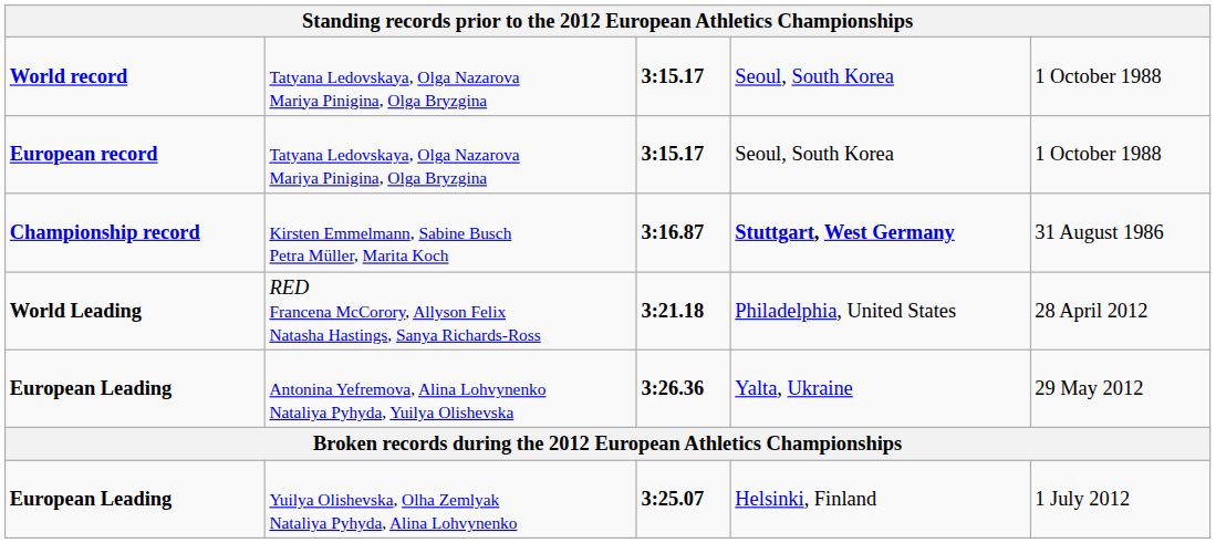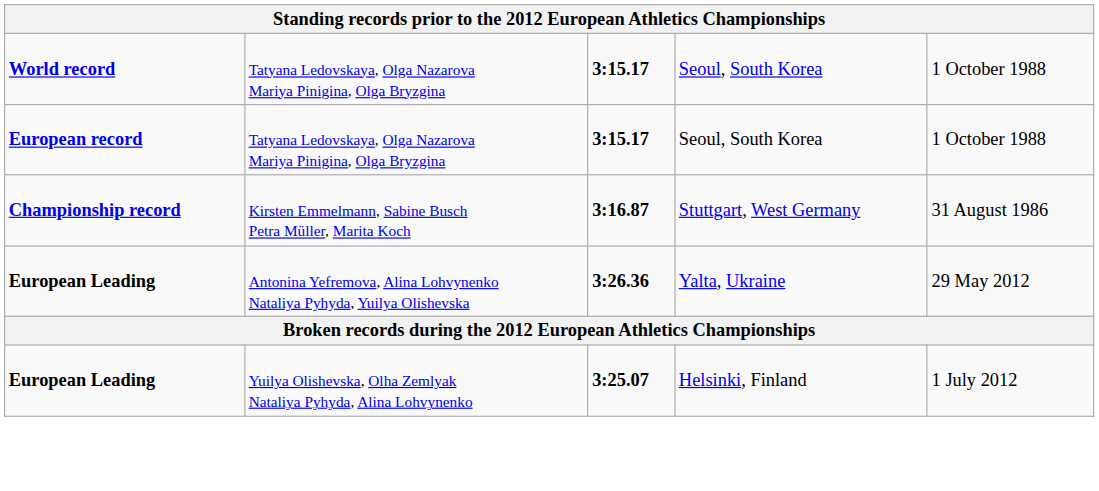 <table class="wikitable" width=75%>
 <tr>
 <th colspan="5">Standing records prior to the 2012 European Athletics Championships</th>
 </tr>
 <tr>
 <td><strong><a href='#'>World record</a></strong></td>
 <td><br><small><a href='#'>Tatyana Ledovskaya</a>, <a href='#'>Olga Nazarova</a><br><a href='#'>Mariya Pinigina</a>, <a href='#'>Olga Bryzgina</a></small></td>
 <td><strong>3:15.17</strong></td>
 <td><a href='#'>Seoul</a>, <a href='#'>South Korea</a></td>
 <td>1 October 1988</td>
 </tr>
 <tr>
 <td><strong><a href='#'>European record</a></strong></td>
 <td><br><small><a href='#'>Tatyana Ledovskaya</a>, <a href='#'>Olga Nazarova</a><br><a href='#'>Mariya Pinigina</a>, <a href='#'>Olga Bryzgina</a></small></td>
 <td><strong>3:15.17</strong></td>
 <td>Seoul, South Korea</td>
 <td>1 October 1988</td>
 </tr>
 <tr>
 <td><strong><a href='#'>Championship record</a></strong></td>
 <td><br><small><a href='#'>Kirsten Emmelmann</a>, <a href='#'>Sabine Busch</a><br><a href='#'>Petra Müller</a>, <a href='#'>Marita Koch</a></small></td>
 <td><strong>3:16.87</strong></td>
-<td><strong><a href='#'>Stuttgart</a>, <a href='#'>West Germany</a></strong></td>
+<td><a href='#'>Stuttgart</a>, <a href='#'>West Germany</a></td>
 <td>31 August 1986</td>
-</tr>
-<tr>
-<td><strong>World Leading</strong></td>
-<td> <em>RED</em><br><small><a href='#'>Francena McCorory</a>, <a href='#'>Allyson Felix</a><br><a href='#'>Natasha Hastings</a>, <a href='#'>Sanya Richards-Ross</a></small></td>
-<td><strong>3:21.18</strong></td>
-<td><a href='#'>Philadelphia</a>, United States</td>
-<td>28 April 2012</td>
 </tr>
 <tr>
 <td><strong>European Leading</strong></td>
 <td><br><small><a href='#'>Antonina Yefremova</a>, <a href='#'>Alina Lohvynenko</a><br><a href='#'>Nataliya Pyhyda</a>, <a href='#'>Yuilya Olishevska</a></small></td>
 <td><strong>3:26.36</strong></td>
 <td><a href='#'>Yalta</a>, <a href='#'>Ukraine</a></td>
 <td>29 May 2012</td>
 </tr>
 <tr>
 <th colspan="5">Broken records during the 2012 European Athletics Championships</th>
 </tr>
 <tr>
 <td><strong>European Leading</strong></td>
 <td><br><small><a href='#'>Yuilya Olishevska</a>, <a href='#'>Olha Zemlyak</a> <br> <a href='#'>Nataliya Pyhyda</a>, <a href='#'>Alina Lohvynenko</a></small></td>
 <td><strong>3:25.07</strong></td>
 <td><a href='#'>Helsinki</a>, Finland</td>
 <td>1 July 2012</td>
 </tr>
 </table>
